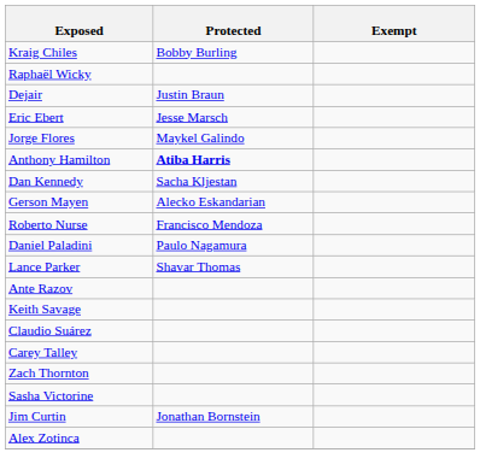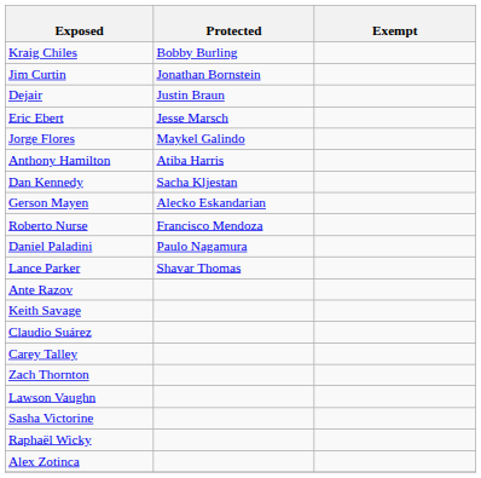 <table class="wikitable">
 <tr>
 <th style="width:23%"><br>Exposed</th>
 <th style="width:25%"><br>Protected</th>
 <th style="width:25%"><br>Exempt</th>
 </tr>
 <tr>
 <td><a href='#'>Kraig Chiles</a></td>
 <td><a href='#'>Bobby Burling</a></td>
 <td></td>
 </tr>
 <tr>
-<td><a href='#'>Raphaël Wicky</a></td>
-<td></td>
+<td><a href='#'>Jim Curtin</a></td>
+<td><a href='#'>Jonathan Bornstein</a></td>
 <td></td>
 </tr>
 <tr>
 <td><a href='#'>Dejair</a></td>
 <td><a href='#'>Justin Braun</a></td>
 <td></td>
 </tr>
 <tr>
 <td><a href='#'>Eric Ebert</a></td>
 <td><a href='#'>Jesse Marsch</a></td>
 <td></td>
 </tr>
 <tr>
 <td><a href='#'>Jorge Flores</a></td>
 <td><a href='#'>Maykel Galindo</a></td>
 <td></td>
 </tr>
 <tr>
 <td><a href='#'>Anthony Hamilton</a></td>
-<td><strong><a href='#'>Atiba Harris</a></strong></td>
+<td><a href='#'>Atiba Harris</a></td>
 <td></td>
 </tr>
 <tr>
 <td><a href='#'>Dan Kennedy</a></td>
 <td><a href='#'>Sacha Kljestan</a></td>
 <td></td>
 </tr>
 <tr>
 <td><a href='#'>Gerson Mayen</a></td>
 <td><a href='#'>Alecko Eskandarian</a></td>
 <td></td>
 </tr>
 <tr>
 <td><a href='#'>Roberto Nurse</a></td>
 <td><a href='#'>Francisco Mendoza</a></td>
 <td></td>
 </tr>
 <tr>
 <td><a href='#'>Daniel Paladini</a></td>
 <td><a href='#'>Paulo Nagamura</a></td>
 <td></td>
 </tr>
 <tr>
 <td><a href='#'>Lance Parker</a></td>
 <td><a href='#'>Shavar Thomas</a></td>
 <td></td>
 </tr>
 <tr>
 <td><a href='#'>Ante Razov</a></td>
 <td></td>
 <td></td>
 </tr>
 <tr>
 <td><a href='#'>Keith Savage</a></td>
 <td></td>
 <td></td>
 </tr>
 <tr>
 <td><a href='#'>Claudio Suárez</a></td>
 <td></td>
 <td></td>
 </tr>
 <tr>
 <td><a href='#'>Carey Talley</a></td>
 <td></td>
 <td></td>
 </tr>
 <tr>
 <td><a href='#'>Zach Thornton</a></td>
 <td></td>
 <td></td>
 </tr>
 <tr>
+<td><a href='#'>Lawson Vaughn</a></td>
+<td></td>
+<td></td>
+</tr>
+<tr>
 <td><a href='#'>Sasha Victorine</a></td>
 <td></td>
 <td></td>
 </tr>
 <tr>
-<td><a href='#'>Jim Curtin</a></td>
-<td><a href='#'>Jonathan Bornstein</a></td>
+<td><a href='#'>Raphaël Wicky</a></td>
+<td></td>
 <td></td>
 </tr>
 <tr>
 <td><a href='#'>Alex Zotinca</a></td>
 <td></td>
 <td></td>
 </tr>
 <tr>
 </tr>
 </table>
